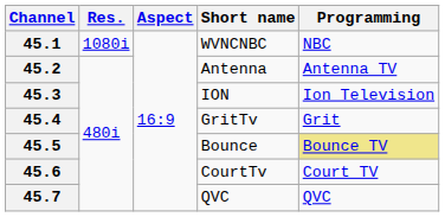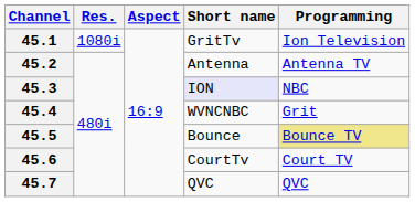 <table class="wikitable">
 <tr>
 <th scope="col"><a href='#'>Channel</a></th>
 <th scope="col"><a href='#'>Res.</a></th>
 <th scope="col"><a href='#'>Aspect</a></th>
 <th scope="col">Short name</th>
 <th scope="col">Programming</th>
 </tr>
 <tr>
 <th scope="row">45.1</th>
 <td><a href='#'>1080i</a></td>
 <td rowspan=7><a href='#'>16:9</a></td>
-<td>WVNCNBC</td>
-<td><a href='#'>NBC</a></td>
+<td>GritTv</td>
+<td><a href='#'>Ion Television</a></td>
 </tr>
 <tr>
 <th scope="row">45.2</th>
 <td rowspan=6><a href='#'>480i</a></td>
 <td>Antenna</td>
 <td><a href='#'>Antenna TV</a></td>
 </tr>
 <tr>
 <th scope="row">45.3</th>
-<td>ION</td>
-<td><a href='#'>Ion Television</a></td>
+<td style="background: lavender;">ION</td>
+<td><a href='#'>NBC</a></td>
 </tr>
 <tr>
 <th scope="row">45.4</th>
-<td>GritTv</td>
+<td>WVNCNBC</td>
 <td><a href='#'>Grit</a></td>
 </tr>
 <tr>
 <th scope="row">45.5</th>
 <td>Bounce</td>
 <td style="background: khaki;"><a href='#'>Bounce TV</a></td>
 </tr>
 <tr>
 <th scope="row">45.6</th>
 <td>CourtTv</td>
 <td><a href='#'>Court TV</a></td>
 </tr>
 <tr>
 <th scope="row">45.7</th>
 <td>QVC</td>
 <td><a href='#'>QVC</a></td>
 </tr>
 </table>
